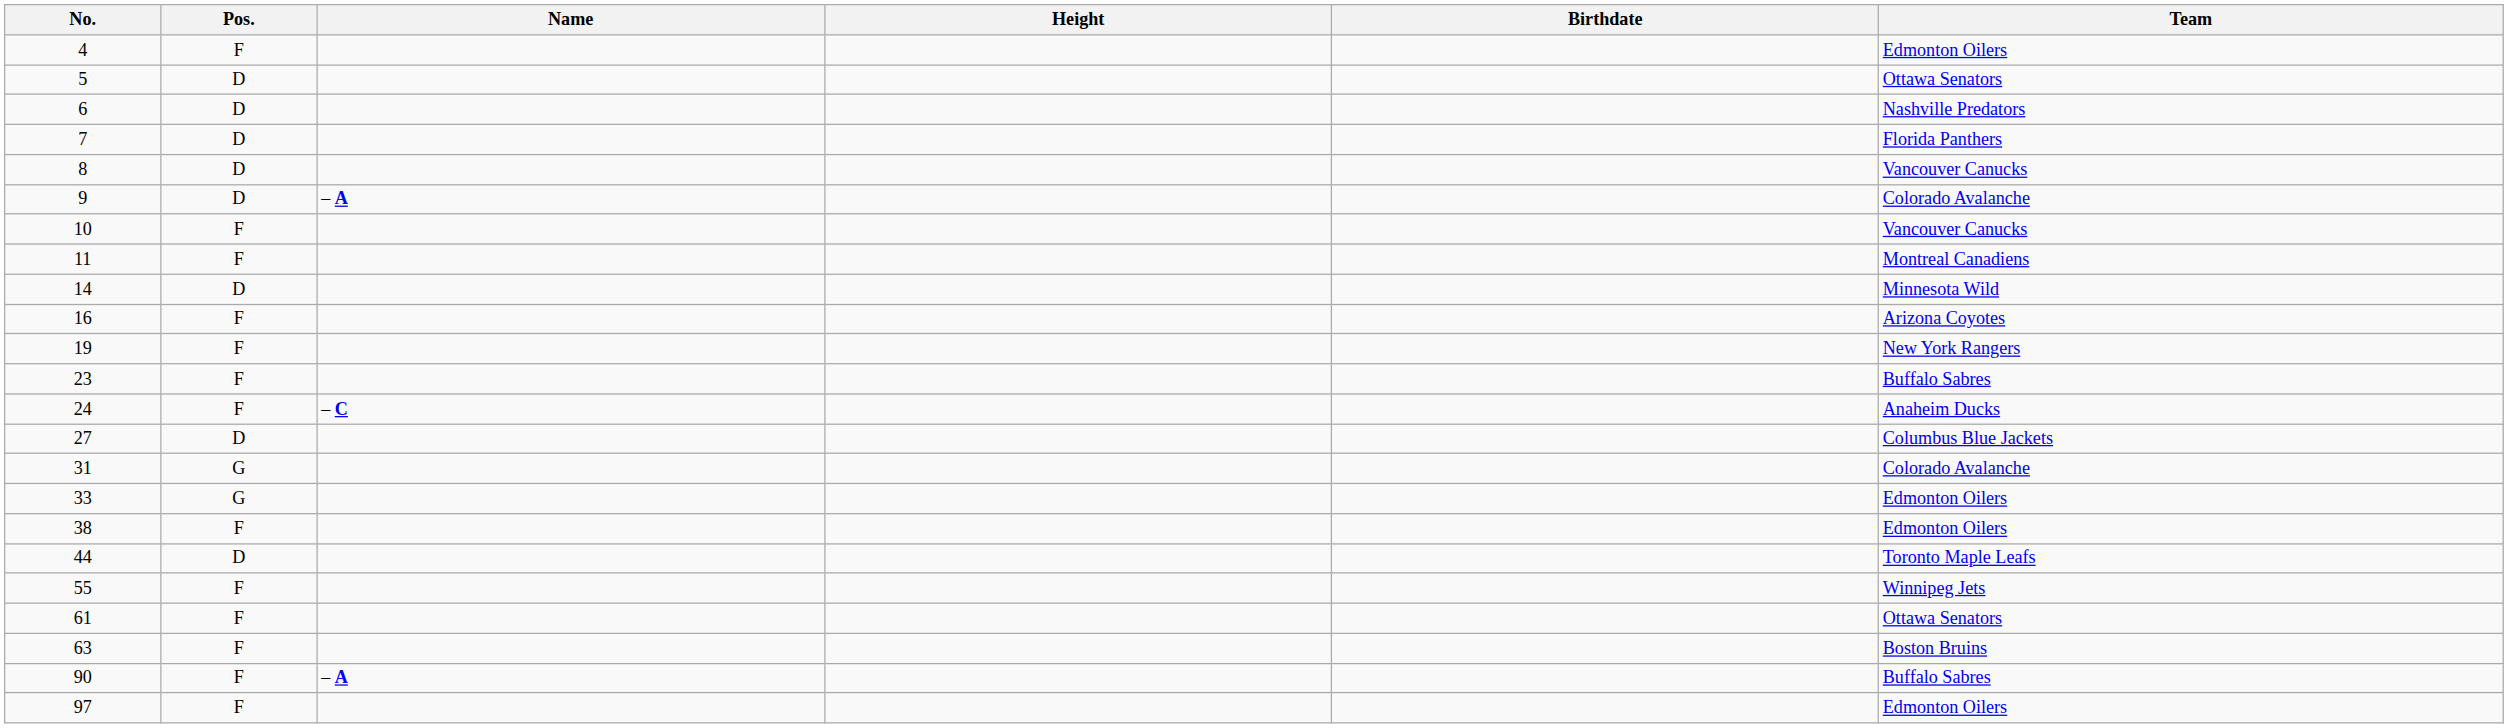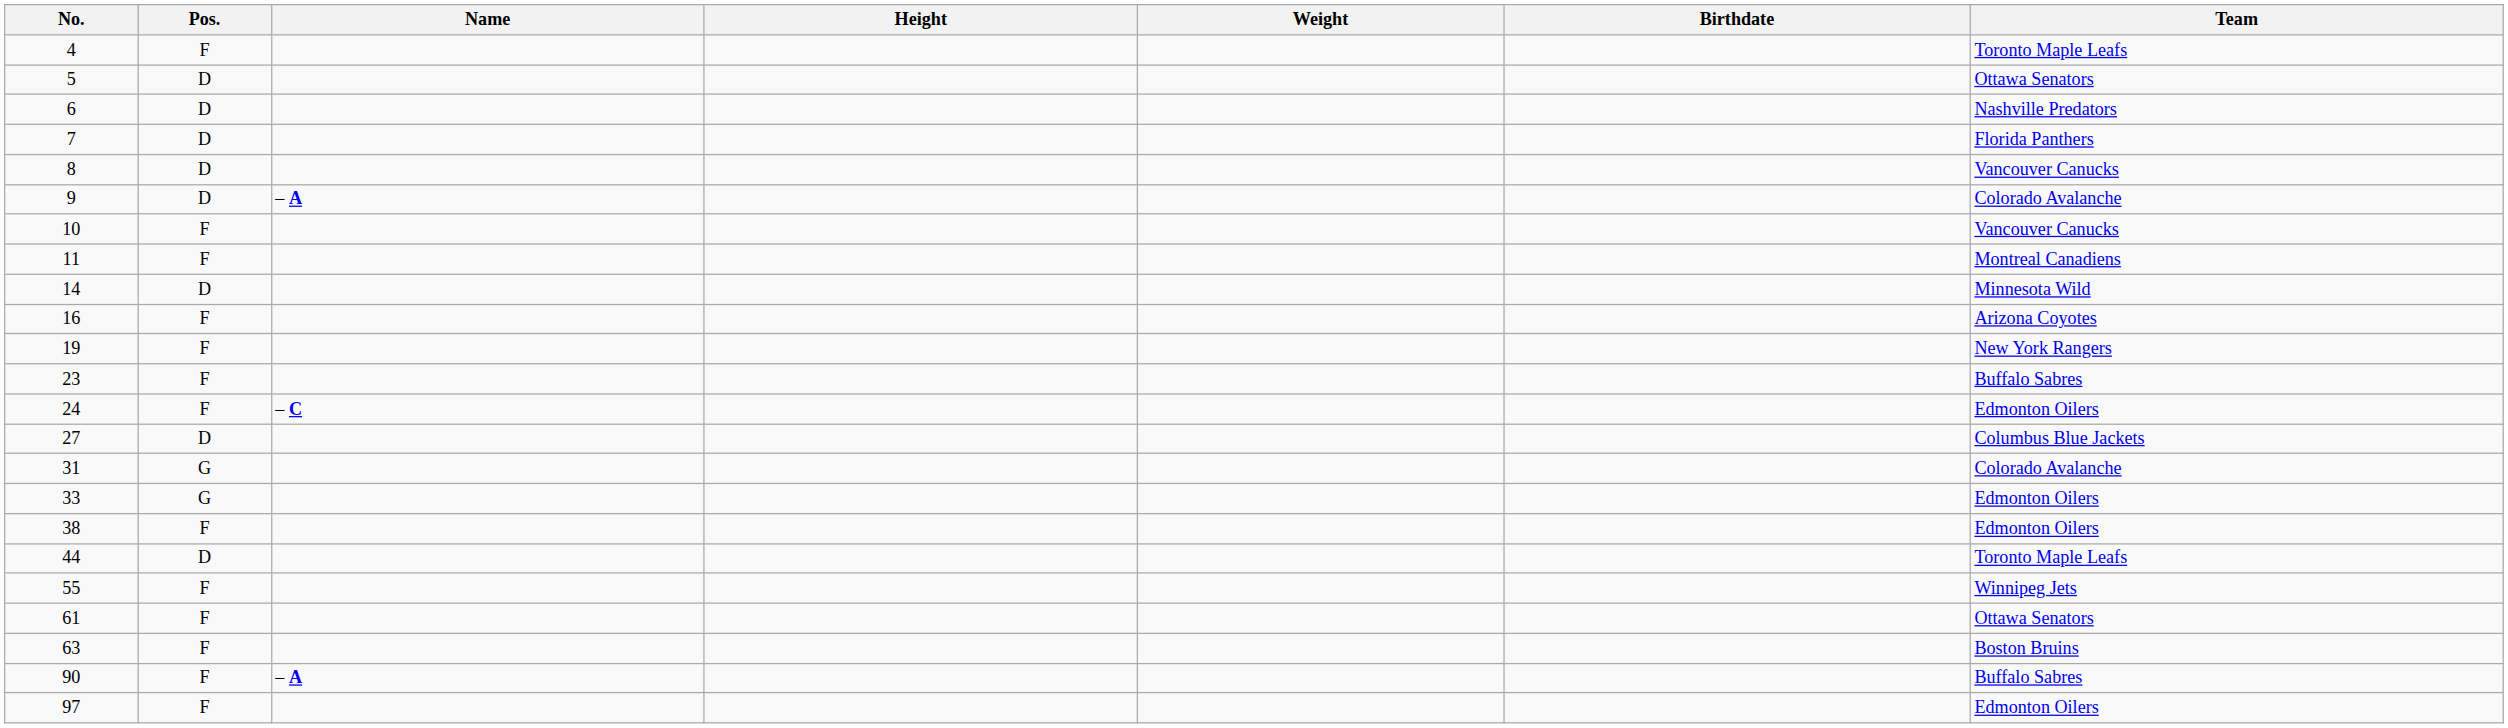 <table width="100%" class="wikitable sortable" style="font-size: 90%; text-align: center;">
 <tr>
 <th style="width:  4%;">No.</th>
 <th style="width:  4%;">Pos.</th>
 <th style="width: 13%;">Name</th>
 <th style="width: 13%;">Height</th>
+<th style="width: 11%;">Weight</th>
 <th style="width: 14%;">Birthdate</th>
 <th style="width: 16%;">Team</th>
 </tr>
 <tr>
 <td>4</td>
 <td>F</td>
 <td align=left></td>
 <td></td>
 <td></td>
-<td style="text-align:left;"> <a href='#'>Edmonton Oilers</a></td>
+<td></td>
+<td style="text-align:left;"> <a href='#'>Toronto Maple Leafs</a></td>
 </tr>
 <tr>
 <td>5</td>
 <td>D</td>
 <td align=left></td>
+<td></td>
 <td></td>
 <td></td>
 <td style="text-align:left;"> <a href='#'>Ottawa Senators</a></td>
 </tr>
 <tr>
 <td>6</td>
 <td>D</td>
 <td align=left></td>
 <td></td>
 <td></td>
+<td></td>
 <td style="text-align:left;"> <a href='#'>Nashville Predators</a></td>
 </tr>
 <tr>
 <td>7</td>
 <td>D</td>
 <td align=left></td>
+<td></td>
 <td></td>
 <td></td>
 <td style="text-align:left;"> <a href='#'>Florida Panthers</a></td>
 </tr>
 <tr>
 <td>8</td>
 <td>D</td>
 <td align=left></td>
 <td></td>
 <td></td>
+<td></td>
 <td style="text-align:left;"> <a href='#'>Vancouver Canucks</a></td>
 </tr>
 <tr>
 <td>9</td>
 <td>D</td>
 <td align=left> – <strong><a href='#'>A</a></strong></td>
+<td></td>
 <td></td>
 <td></td>
 <td style="text-align:left;"> <a href='#'>Colorado Avalanche</a></td>
 </tr>
 <tr>
 <td>10</td>
 <td>F</td>
 <td align=left></td>
 <td></td>
 <td></td>
+<td></td>
 <td style="text-align:left;"> <a href='#'>Vancouver Canucks</a></td>
 </tr>
 <tr>
 <td>11</td>
 <td>F</td>
 <td align=left></td>
+<td></td>
 <td></td>
 <td></td>
 <td style="text-align:left;"> <a href='#'>Montreal Canadiens</a></td>
 </tr>
 <tr>
 <td>14</td>
 <td>D</td>
 <td align=left></td>
 <td></td>
 <td></td>
+<td></td>
 <td style="text-align:left;"> <a href='#'>Minnesota Wild</a></td>
 </tr>
 <tr>
 <td>16</td>
 <td>F</td>
 <td align=left></td>
+<td></td>
 <td></td>
 <td></td>
 <td style="text-align:left;"> <a href='#'>Arizona Coyotes</a></td>
 </tr>
 <tr>
 <td>19</td>
 <td>F</td>
 <td align=left></td>
 <td></td>
 <td></td>
+<td></td>
 <td style="text-align:left;"> <a href='#'>New York Rangers</a></td>
 </tr>
 <tr>
 <td>23</td>
 <td>F</td>
 <td align=left></td>
+<td></td>
 <td></td>
 <td></td>
 <td style="text-align:left;"> <a href='#'>Buffalo Sabres</a></td>
 </tr>
 <tr>
 <td>24</td>
 <td>F</td>
 <td align=left> – <strong><a href='#'>C</a></strong></td>
 <td></td>
 <td></td>
-<td style="text-align:left;"> <a href='#'>Anaheim Ducks</a></td>
+<td></td>
+<td style="text-align:left;"> <a href='#'>Edmonton Oilers</a></td>
 </tr>
 <tr>
 <td>27</td>
 <td>D</td>
 <td align=left></td>
+<td></td>
 <td></td>
 <td></td>
 <td style="text-align:left;"> <a href='#'>Columbus Blue Jackets</a></td>
 </tr>
 <tr>
 <td>31</td>
 <td>G</td>
 <td align=left></td>
 <td></td>
 <td></td>
+<td></td>
 <td style="text-align:left;"> <a href='#'>Colorado Avalanche</a></td>
 </tr>
 <tr>
 <td>33</td>
 <td>G</td>
 <td align=left></td>
+<td></td>
 <td></td>
 <td></td>
 <td style="text-align:left;"> <a href='#'>Edmonton Oilers</a></td>
 </tr>
 <tr>
 <td>38</td>
 <td>F</td>
 <td align=left></td>
 <td></td>
 <td></td>
+<td></td>
 <td style="text-align:left;"> <a href='#'>Edmonton Oilers</a></td>
 </tr>
 <tr>
 <td>44</td>
 <td>D</td>
 <td align=left></td>
+<td></td>
 <td></td>
 <td></td>
 <td style="text-align:left;"> <a href='#'>Toronto Maple Leafs</a></td>
 </tr>
 <tr>
 <td>55</td>
 <td>F</td>
 <td align=left></td>
 <td></td>
 <td></td>
+<td></td>
 <td style="text-align:left;"> <a href='#'>Winnipeg Jets</a></td>
 </tr>
 <tr>
 <td>61</td>
 <td>F</td>
 <td align=left></td>
+<td></td>
 <td></td>
 <td></td>
 <td style="text-align:left;"> <a href='#'>Ottawa Senators</a></td>
 </tr>
 <tr>
 <td>63</td>
 <td>F</td>
 <td align=left></td>
 <td></td>
 <td></td>
+<td></td>
 <td style="text-align:left;"> <a href='#'>Boston Bruins</a></td>
 </tr>
 <tr>
 <td>90</td>
 <td>F</td>
 <td align=left> – <strong><a href='#'>A</a></strong></td>
+<td></td>
 <td></td>
 <td></td>
 <td style="text-align:left;"> <a href='#'>Buffalo Sabres</a></td>
 </tr>
 <tr>
 <td>97</td>
 <td>F</td>
 <td align=left></td>
 <td></td>
 <td></td>
+<td></td>
 <td style="text-align:left;"> <a href='#'>Edmonton Oilers</a></td>
 </tr>
 </table>
